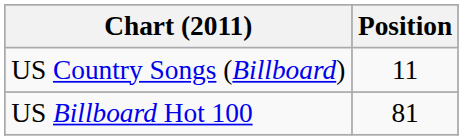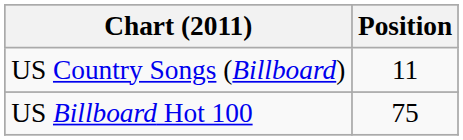 <table class="wikitable sortable">
 <tr>
 <th scope="col">Chart (2011)</th>
 <th scope="col">Position</th>
 </tr>
 <tr>
 <td>US <a href='#'>Country Songs</a> (<em><a href='#'>Billboard</a></em>)</td>
 <td align="center">11</td>
 </tr>
 <tr>
 <td>US <a href='#'><em>Billboard</em> Hot 100</a></td>
-<td align="center">81</td>
+<td align="center">75</td>
 </tr>
 </table>
